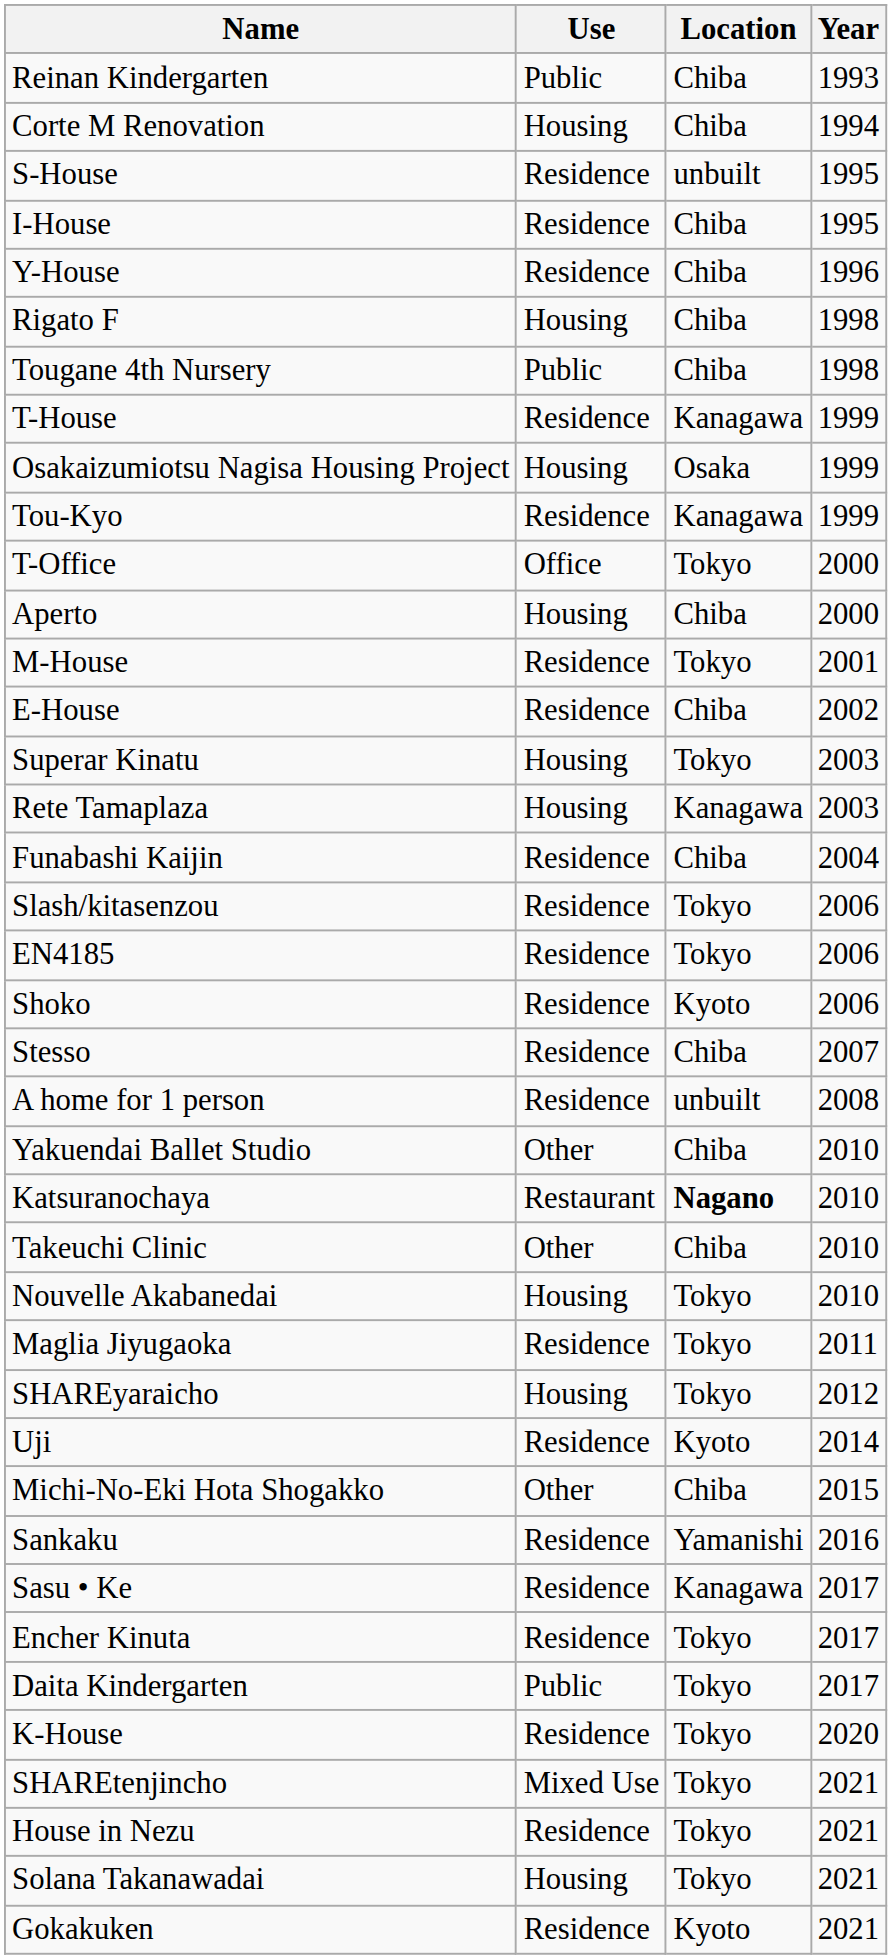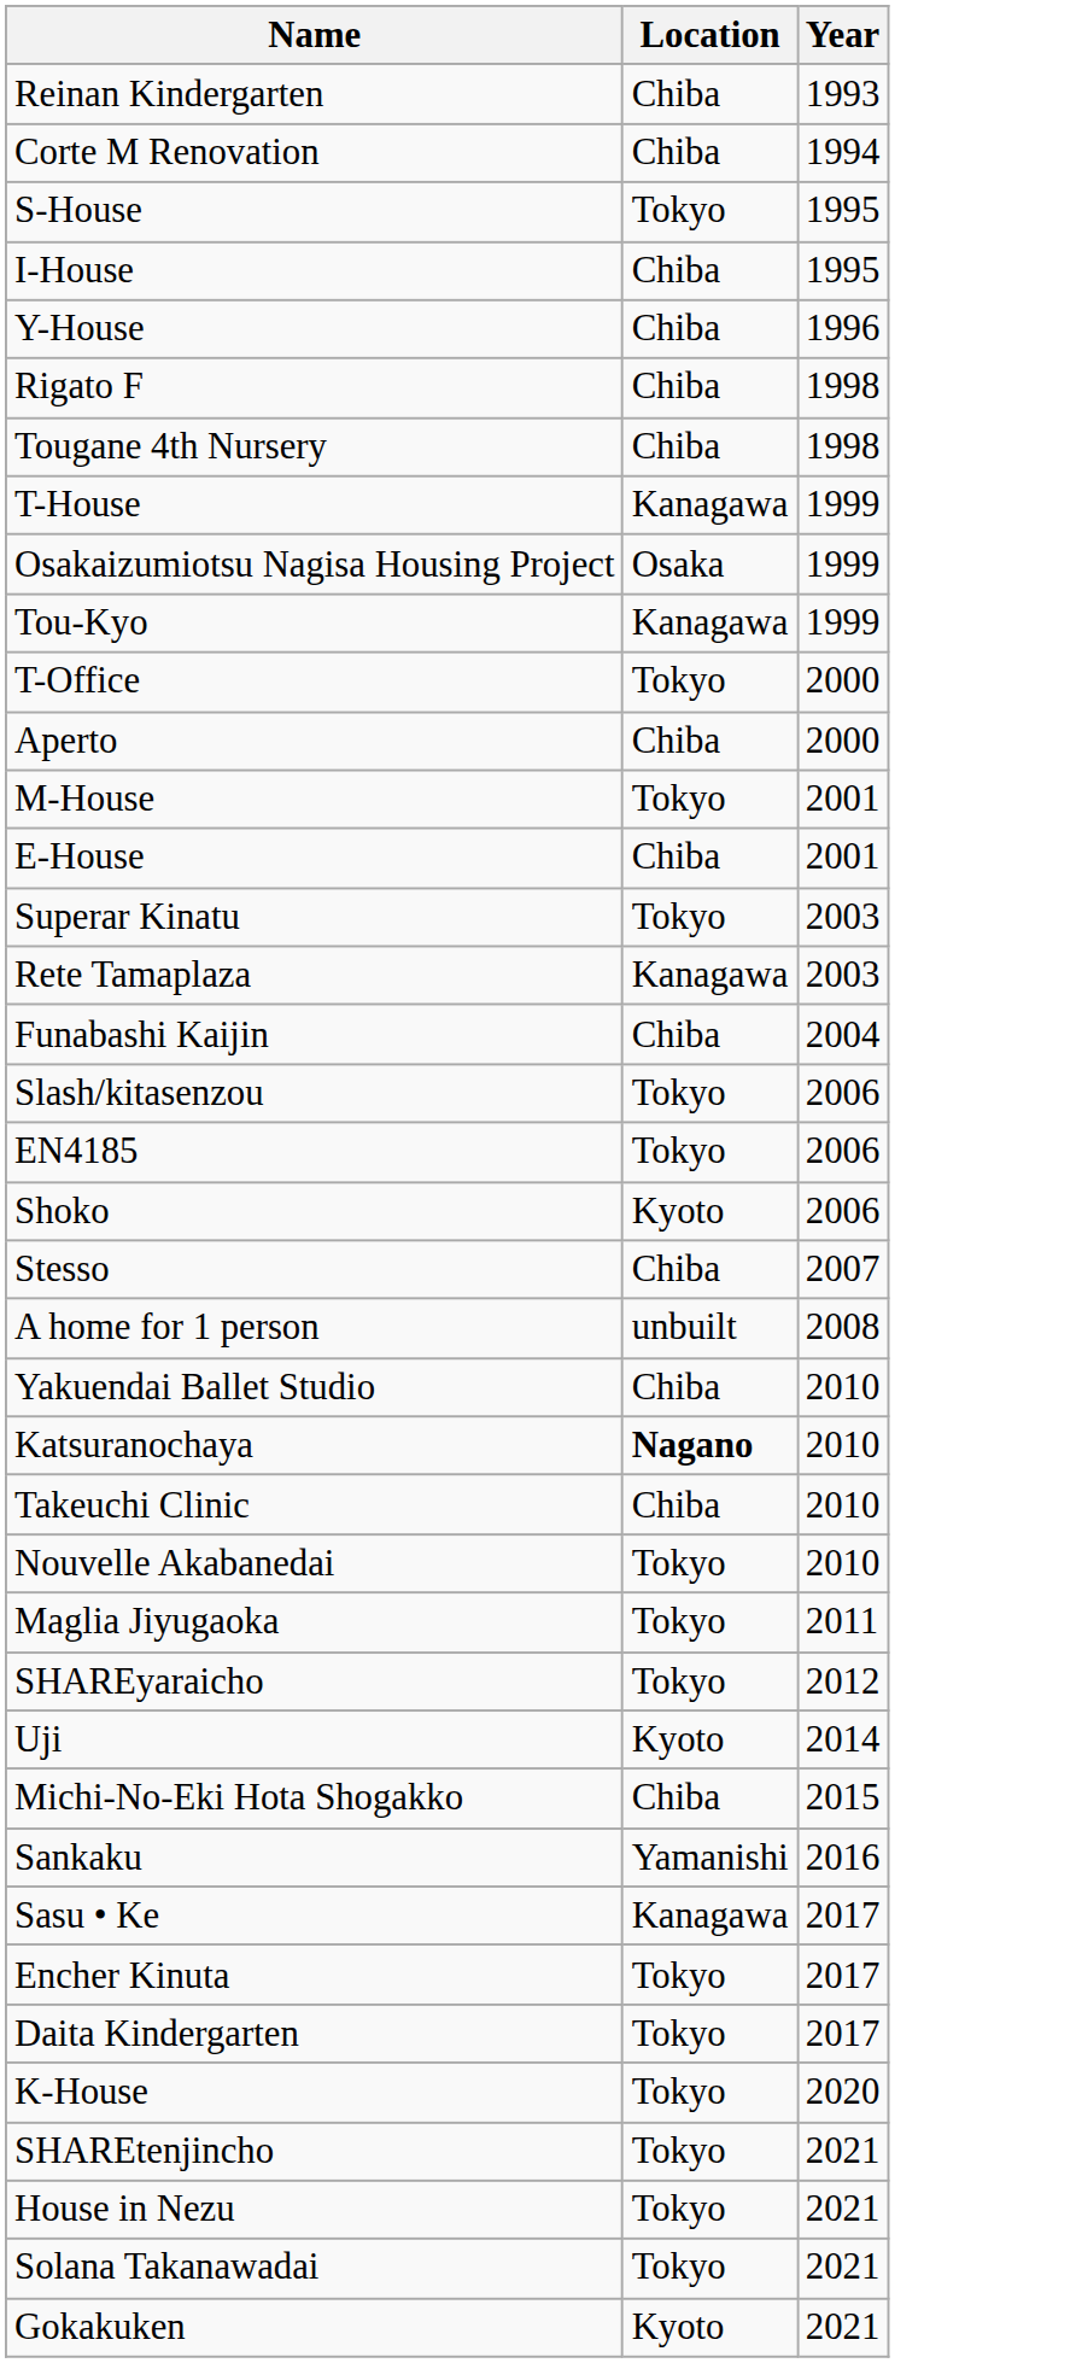 <table class="wikitable">
 <tr>
 <th>Name</th>
-<th>Use</th>
 <th>Location</th>
 <th>Year</th>
 </tr>
 <tr>
 <td>Reinan Kindergarten</td>
-<td>Public</td>
 <td>Chiba</td>
 <td>1993</td>
 </tr>
 <tr>
 <td>Corte M Renovation</td>
-<td>Housing</td>
 <td>Chiba</td>
 <td>1994</td>
 </tr>
 <tr>
 <td>S-House</td>
-<td>Residence</td>
-<td>unbuilt</td>
+<td>Tokyo</td>
 <td>1995</td>
 </tr>
 <tr>
 <td>I-House</td>
-<td>Residence</td>
 <td>Chiba</td>
 <td>1995</td>
 </tr>
 <tr>
 <td>Y-House</td>
-<td>Residence</td>
 <td>Chiba</td>
 <td>1996</td>
 </tr>
 <tr>
 <td>Rigato F</td>
-<td>Housing</td>
 <td>Chiba</td>
 <td>1998</td>
 </tr>
 <tr>
 <td>Tougane 4th Nursery</td>
-<td>Public</td>
 <td>Chiba</td>
 <td>1998</td>
 </tr>
 <tr>
 <td>T-House</td>
-<td>Residence</td>
 <td>Kanagawa</td>
 <td>1999</td>
 </tr>
 <tr>
 <td>Osakaizumiotsu Nagisa Housing Project</td>
-<td>Housing</td>
 <td>Osaka</td>
 <td>1999</td>
 </tr>
 <tr>
 <td>Tou-Kyo</td>
-<td>Residence</td>
 <td>Kanagawa</td>
 <td>1999</td>
 </tr>
 <tr>
 <td>T-Office</td>
-<td>Office</td>
 <td>Tokyo</td>
 <td>2000</td>
 </tr>
 <tr>
 <td>Aperto</td>
-<td>Housing</td>
 <td>Chiba</td>
 <td>2000</td>
 </tr>
 <tr>
 <td>M-House</td>
-<td>Residence</td>
 <td>Tokyo</td>
 <td>2001</td>
 </tr>
 <tr>
 <td>E-House</td>
-<td>Residence</td>
 <td>Chiba</td>
-<td>2002</td>
+<td>2001</td>
 </tr>
 <tr>
 <td>Superar Kinatu</td>
-<td>Housing</td>
 <td>Tokyo</td>
 <td>2003</td>
 </tr>
 <tr>
 <td>Rete Tamaplaza</td>
-<td>Housing</td>
 <td>Kanagawa</td>
 <td>2003</td>
 </tr>
 <tr>
 <td>Funabashi Kaijin</td>
-<td>Residence</td>
 <td>Chiba</td>
 <td>2004</td>
 </tr>
 <tr>
 <td>Slash/kitasenzou</td>
-<td>Residence</td>
 <td>Tokyo</td>
 <td>2006</td>
 </tr>
 <tr>
 <td>EN4185</td>
-<td>Residence</td>
 <td>Tokyo</td>
 <td>2006</td>
 </tr>
 <tr>
 <td>Shoko</td>
-<td>Residence</td>
 <td>Kyoto</td>
 <td>2006</td>
 </tr>
 <tr>
 <td>Stesso</td>
-<td>Residence</td>
 <td>Chiba</td>
 <td>2007</td>
 </tr>
 <tr>
 <td>A home for 1 person</td>
-<td>Residence</td>
 <td>unbuilt</td>
 <td>2008</td>
 </tr>
 <tr>
 <td>Yakuendai Ballet Studio</td>
-<td>Other</td>
 <td>Chiba</td>
 <td>2010</td>
 </tr>
 <tr>
 <td>Katsuranochaya</td>
-<td>Restaurant</td>
 <td><strong>Nagano</strong></td>
 <td>2010</td>
 </tr>
 <tr>
 <td>Takeuchi Clinic</td>
-<td>Other</td>
 <td>Chiba</td>
 <td>2010</td>
 </tr>
 <tr>
 <td>Nouvelle Akabanedai</td>
-<td>Housing</td>
 <td>Tokyo</td>
 <td>2010</td>
 </tr>
 <tr>
 <td>Maglia Jiyugaoka</td>
-<td>Residence</td>
 <td>Tokyo</td>
 <td>2011</td>
 </tr>
 <tr>
 <td>SHAREyaraicho</td>
-<td>Housing</td>
 <td>Tokyo</td>
 <td>2012</td>
 </tr>
 <tr>
 <td>Uji</td>
-<td>Residence</td>
 <td>Kyoto</td>
 <td>2014</td>
 </tr>
 <tr>
 <td>Michi-No-Eki Hota Shogakko</td>
-<td>Other</td>
 <td>Chiba</td>
 <td>2015</td>
 </tr>
 <tr>
 <td>Sankaku</td>
-<td>Residence</td>
 <td>Yamanishi</td>
 <td>2016</td>
 </tr>
 <tr>
 <td>Sasu • Ke</td>
-<td>Residence</td>
 <td>Kanagawa</td>
 <td>2017</td>
 </tr>
 <tr>
 <td>Encher Kinuta</td>
-<td>Residence</td>
 <td>Tokyo</td>
 <td>2017</td>
 </tr>
 <tr>
 <td>Daita Kindergarten</td>
-<td>Public</td>
 <td>Tokyo</td>
 <td>2017</td>
 </tr>
 <tr>
 <td>K-House</td>
-<td>Residence</td>
 <td>Tokyo</td>
 <td>2020</td>
 </tr>
 <tr>
 <td>SHAREtenjincho</td>
-<td>Mixed Use</td>
 <td>Tokyo</td>
 <td>2021</td>
 </tr>
 <tr>
 <td>House in Nezu</td>
-<td>Residence</td>
 <td>Tokyo</td>
 <td>2021</td>
 </tr>
 <tr>
 <td>Solana Takanawadai</td>
-<td>Housing</td>
 <td>Tokyo</td>
 <td>2021</td>
 </tr>
 <tr>
 <td>Gokakuken</td>
-<td>Residence</td>
 <td>Kyoto</td>
 <td>2021</td>
 </tr>
 </table>
